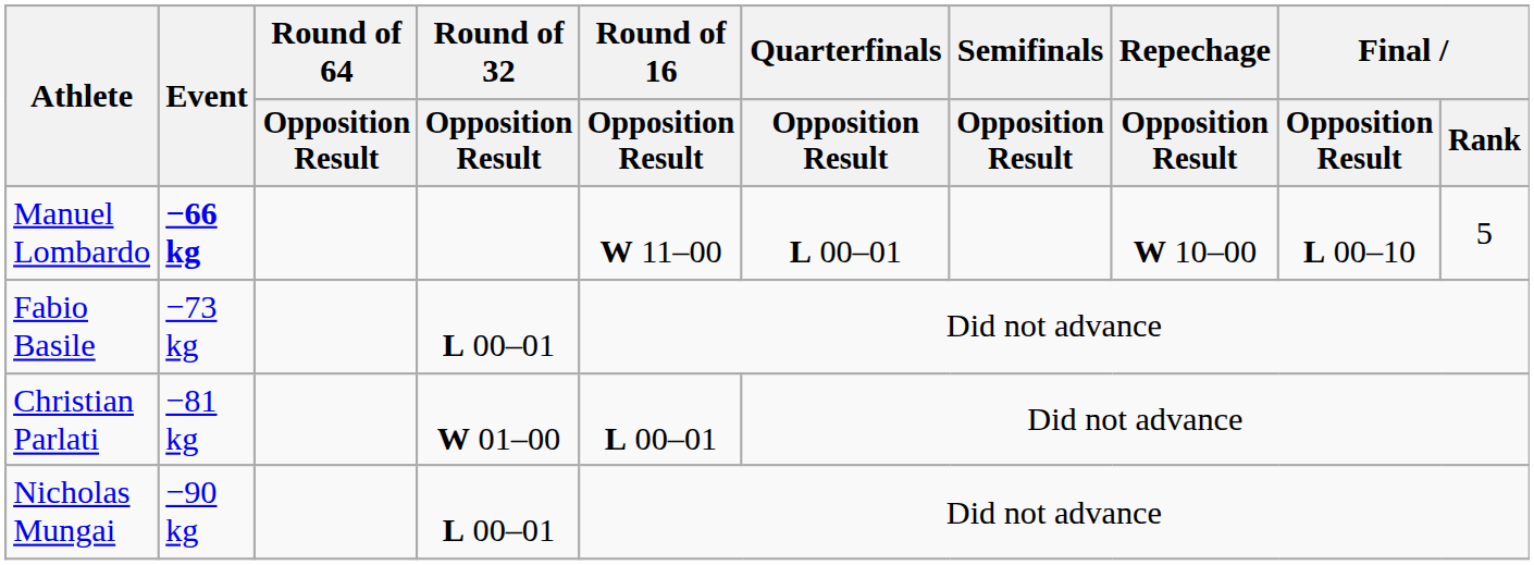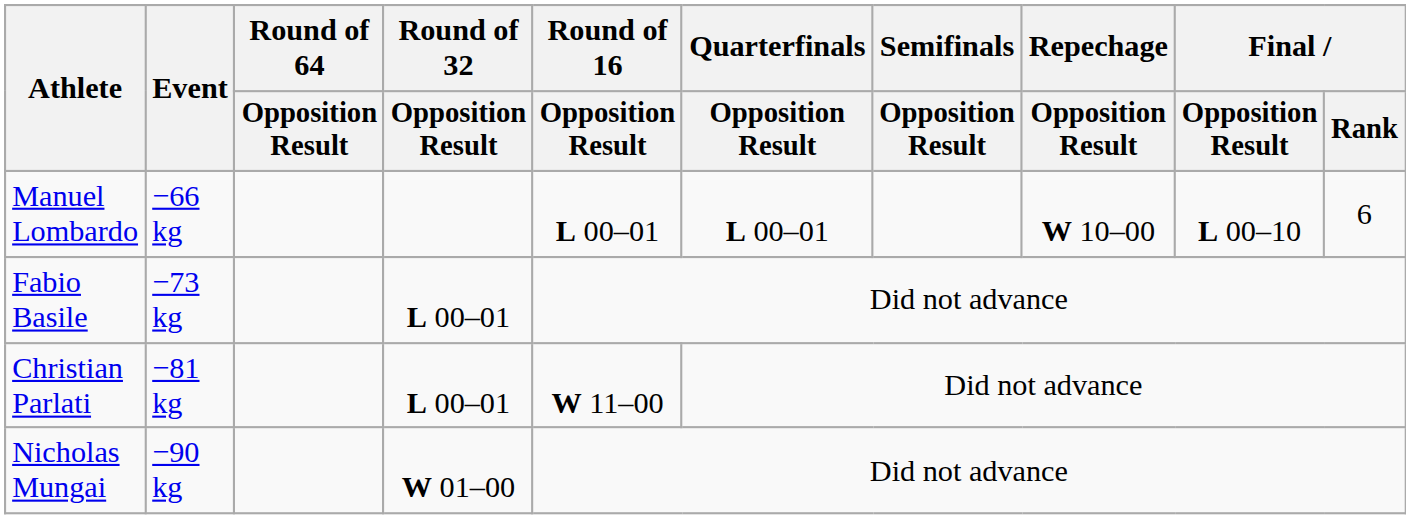 <table class="wikitable" style="font-size:90%">
 <tr>
 <th rowspan="2">Athlete</th>
 <th rowspan="2">Event</th>
 <th>Round of 64</th>
 <th>Round of 32</th>
 <th>Round of 16</th>
 <th>Quarterfinals</th>
 <th>Semifinals</th>
 <th>Repechage</th>
 <th colspan=2>Final / </th>
 </tr>
 <tr style="font-size:95%">
 <th>Opposition<br>Result</th>
 <th>Opposition<br>Result</th>
 <th>Opposition<br>Result</th>
 <th>Opposition<br>Result</th>
 <th>Opposition<br>Result</th>
 <th>Opposition<br>Result</th>
 <th>Opposition<br>Result</th>
 <th>Rank</th>
 </tr>
 <tr align=center>
 <td align=left><a href='#'>Manuel Lombardo</a></td>
-<td align=left><strong><a href='#'>−66 kg</a></strong></td>
+<td align=left><a href='#'>−66 kg</a></td>
 <td></td>
 <td></td>
-<td><br><strong>W</strong> 11–00</td>
+<td><br><strong>L</strong> 00–01</td>
 <td><br><strong>L</strong> 00–01</td>
 <td></td>
 <td><br><strong>W</strong> 10–00</td>
 <td><br><strong>L</strong> 00–10</td>
-<td>5</td>
+<td>6</td>
 </tr>
 <tr align=center>
 <td align=left><a href='#'>Fabio Basile</a></td>
 <td align=left><a href='#'>−73 kg</a></td>
 <td></td>
 <td><br><strong>L</strong> 00–01</td>
 <td colspan=6>Did not advance</td>
 </tr>
 <tr align=center>
 <td align=left><a href='#'>Christian Parlati</a></td>
 <td align=left><a href='#'>−81 kg</a></td>
 <td></td>
-<td><br><strong>W</strong> 01–00</td>
 <td><br><strong>L</strong> 00–01</td>
+<td><br><strong>W</strong> 11–00</td>
 <td colspan=5>Did not advance</td>
 </tr>
 <tr align=center>
 <td align=left><a href='#'>Nicholas Mungai</a></td>
 <td align=left><a href='#'>−90 kg</a></td>
 <td></td>
-<td><br><strong>L</strong> 00–01</td>
+<td><br><strong>W</strong> 01–00</td>
 <td colspan=6>Did not advance</td>
 </tr>
 </table>
